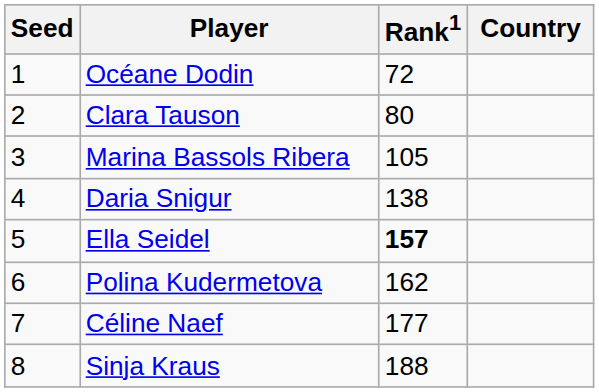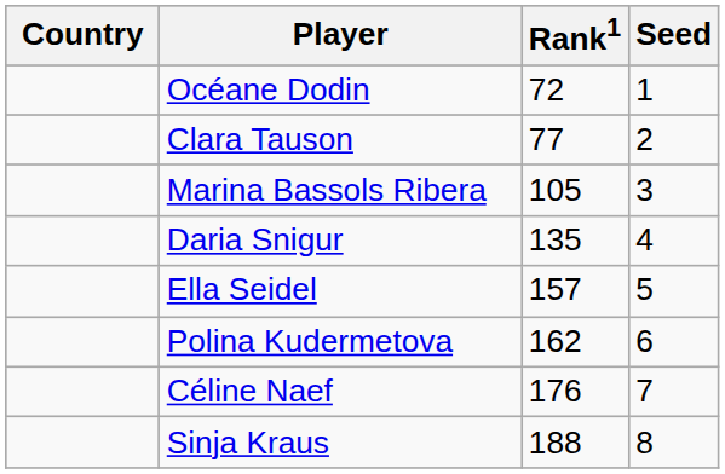 <table class="sortable wikitable">
 <tr>
-<th>Seed</th>
+<th width="70">Country</th>
 <th width="175">Player</th>
 <th>Rank<sup>1</sup></th>
-<th width="70">Country</th>
+<th>Seed</th>
 </tr>
 <tr>
-<td>1</td>
+<td></td>
 <td><a href='#'>Océane Dodin</a></td>
 <td>72</td>
-<td></td>
+<td>1</td>
 </tr>
 <tr>
+<td></td>
+<td><a href='#'>Clara Tauson</a></td>
+<td>77</td>
 <td>2</td>
-<td><a href='#'>Clara Tauson</a></td>
-<td>80</td>
-<td></td>
 </tr>
 <tr>
-<td>3</td>
+<td></td>
 <td><a href='#'>Marina Bassols Ribera</a></td>
 <td>105</td>
-<td></td>
+<td>3</td>
 </tr>
 <tr>
+<td></td>
+<td><a href='#'>Daria Snigur</a></td>
+<td>135</td>
 <td>4</td>
-<td><a href='#'>Daria Snigur</a></td>
-<td>138</td>
-<td></td>
 </tr>
 <tr>
+<td></td>
+<td><a href='#'>Ella Seidel</a></td>
+<td>157</td>
 <td>5</td>
-<td><a href='#'>Ella Seidel</a></td>
-<td><strong>157</strong></td>
-<td></td>
 </tr>
 <tr>
-<td>6</td>
+<td></td>
 <td><a href='#'>Polina Kudermetova</a></td>
 <td>162</td>
-<td></td>
+<td>6</td>
 </tr>
 <tr>
+<td></td>
+<td><a href='#'>Céline Naef</a></td>
+<td>176</td>
 <td>7</td>
-<td><a href='#'>Céline Naef</a></td>
-<td>177</td>
-<td></td>
 </tr>
 <tr>
-<td>8</td>
+<td></td>
 <td><a href='#'>Sinja Kraus</a></td>
 <td>188</td>
-<td></td>
+<td>8</td>
 </tr>
 </table>
